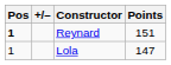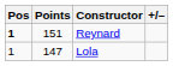 <table class="wikitable" style="font-size: 95%;">
 <tr>
 <th>Pos</th>
+<th>Points</th>
+<th>Constructor</th>
 <th>+/–</th>
-<th>Constructor</th>
-<th>Points</th>
 </tr>
 <tr>
 <td><strong>1</strong></td>
+<td align="center">151</td>
+<td> <a href='#'>Reynard</a></td>
 <td align="left"></td>
-<td> <a href='#'>Reynard</a></td>
-<td align="center">151</td>
 </tr>
 <tr>
 <td>1</td>
+<td align="center">147</td>
+<td> <a href='#'>Lola</a></td>
 <td align="left"></td>
-<td> <a href='#'>Lola</a></td>
-<td align="center">147</td>
 </tr>
 </table>
